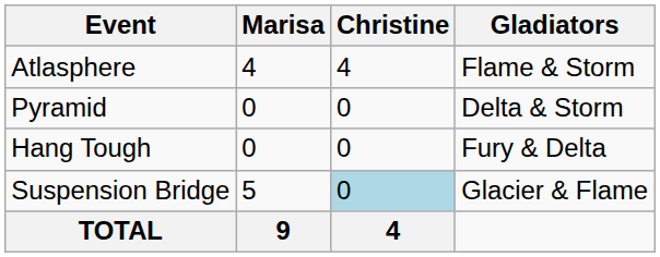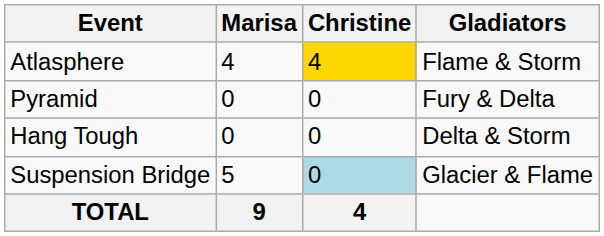 <table class="wikitable">
 <tr>
 <th>Event</th>
 <th>Marisa</th>
 <th>Christine</th>
 <th>Gladiators</th>
 </tr>
 <tr>
 <td>Atlasphere</td>
 <td>4</td>
-<td>4</td>
+<td style="background: gold;">4</td>
 <td>Flame & Storm</td>
 </tr>
 <tr>
 <td>Pyramid</td>
 <td>0</td>
 <td>0</td>
-<td>Delta & Storm</td>
+<td>Fury & Delta</td>
 </tr>
 <tr>
 <td>Hang Tough</td>
 <td>0</td>
 <td>0</td>
-<td>Fury & Delta</td>
+<td>Delta & Storm</td>
 </tr>
 <tr>
 <td>Suspension Bridge</td>
 <td>5</td>
 <td style="background: lightblue;">0</td>
 <td>Glacier & Flame</td>
 </tr>
 <tr>
 <th>TOTAL</th>
 <th>9</th>
 <th>4</th>
 </tr>
 </table>
